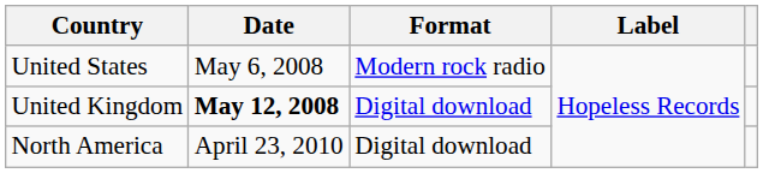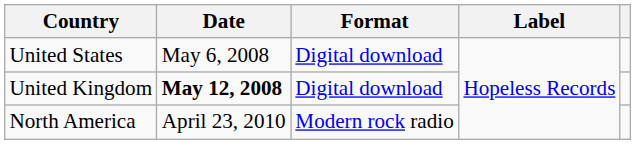 <table class="wikitable">
 <tr>
 <th>Country</th>
 <th>Date</th>
 <th>Format</th>
 <th>Label</th>
 <th></th>
 </tr>
 <tr>
 <td>United States</td>
 <td>May 6, 2008</td>
-<td><a href='#'>Modern rock</a> radio</td>
+<td><a href='#'>Digital download</a></td>
 <td rowspan="3"><a href='#'>Hopeless Records</a></td>
 <td></td>
 </tr>
 <tr>
 <td>United Kingdom</td>
 <td><strong>May 12, 2008</strong></td>
 <td><a href='#'>Digital download</a></td>
 <td></td>
 </tr>
 <tr>
 <td>North America</td>
 <td>April 23, 2010</td>
-<td>Digital download <br> </td>
+<td><a href='#'>Modern rock</a> radio</td>
 <td></td>
 </tr>
 </table>
